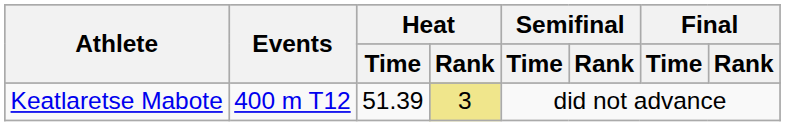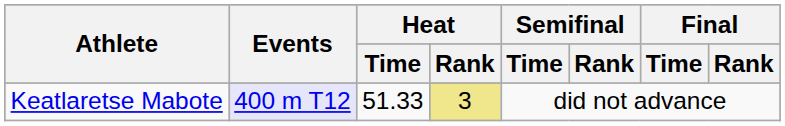 <table class=wikitable style="font-size:90%">
 <tr>
 <th rowspan="2">Athlete</th>
 <th rowspan="2">Events</th>
 <th colspan="2">Heat</th>
 <th colspan="2">Semifinal</th>
 <th colspan="2">Final</th>
 </tr>
 <tr>
 <th scope="col">Time</th>
 <th scope="col">Rank</th>
 <th scope="col">Time</th>
 <th scope="col">Rank</th>
 <th scope="col">Time</th>
 <th scope="col">Rank</th>
 </tr>
 <tr align=center>
 <td align=left><a href='#'>Keatlaretse Mabote</a></td>
-<td align=left><a href='#'>400 m T12</a></td>
-<td>51.39</td>
+<td align=left style="background: lavender;"><a href='#'>400 m T12</a></td>
+<td>51.33</td>
 <td style="background: khaki;">3</td>
 <td colspan=4>did not advance</td>
 </tr>
 </table>
